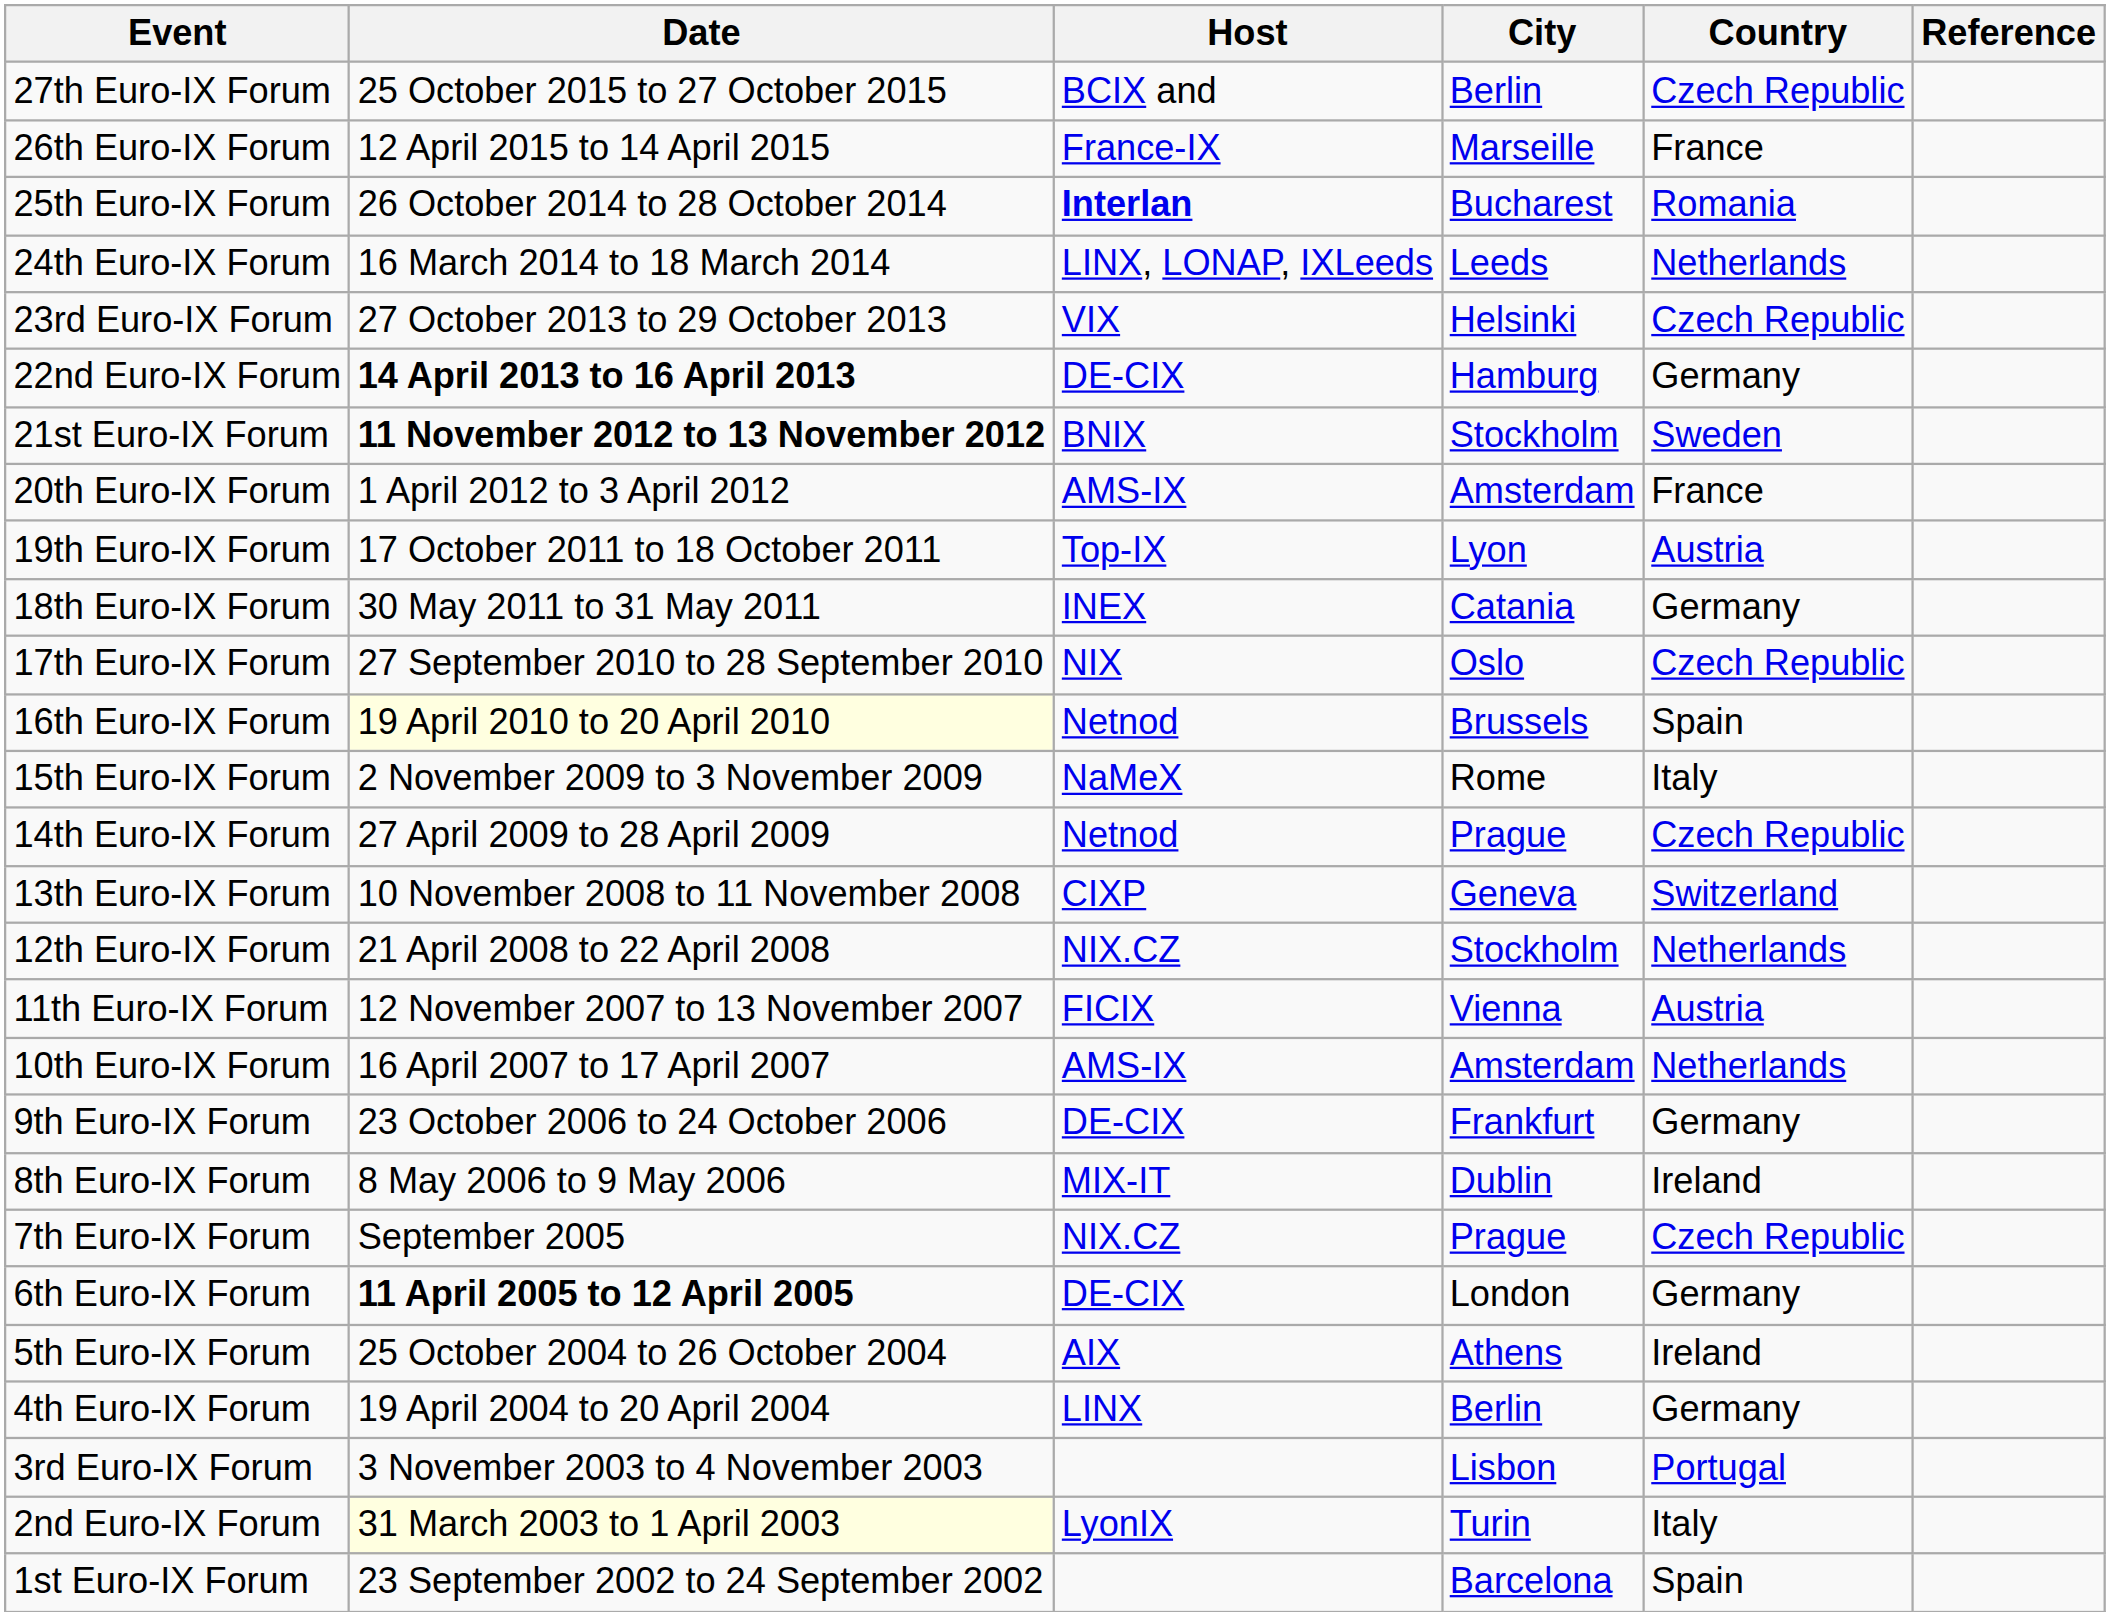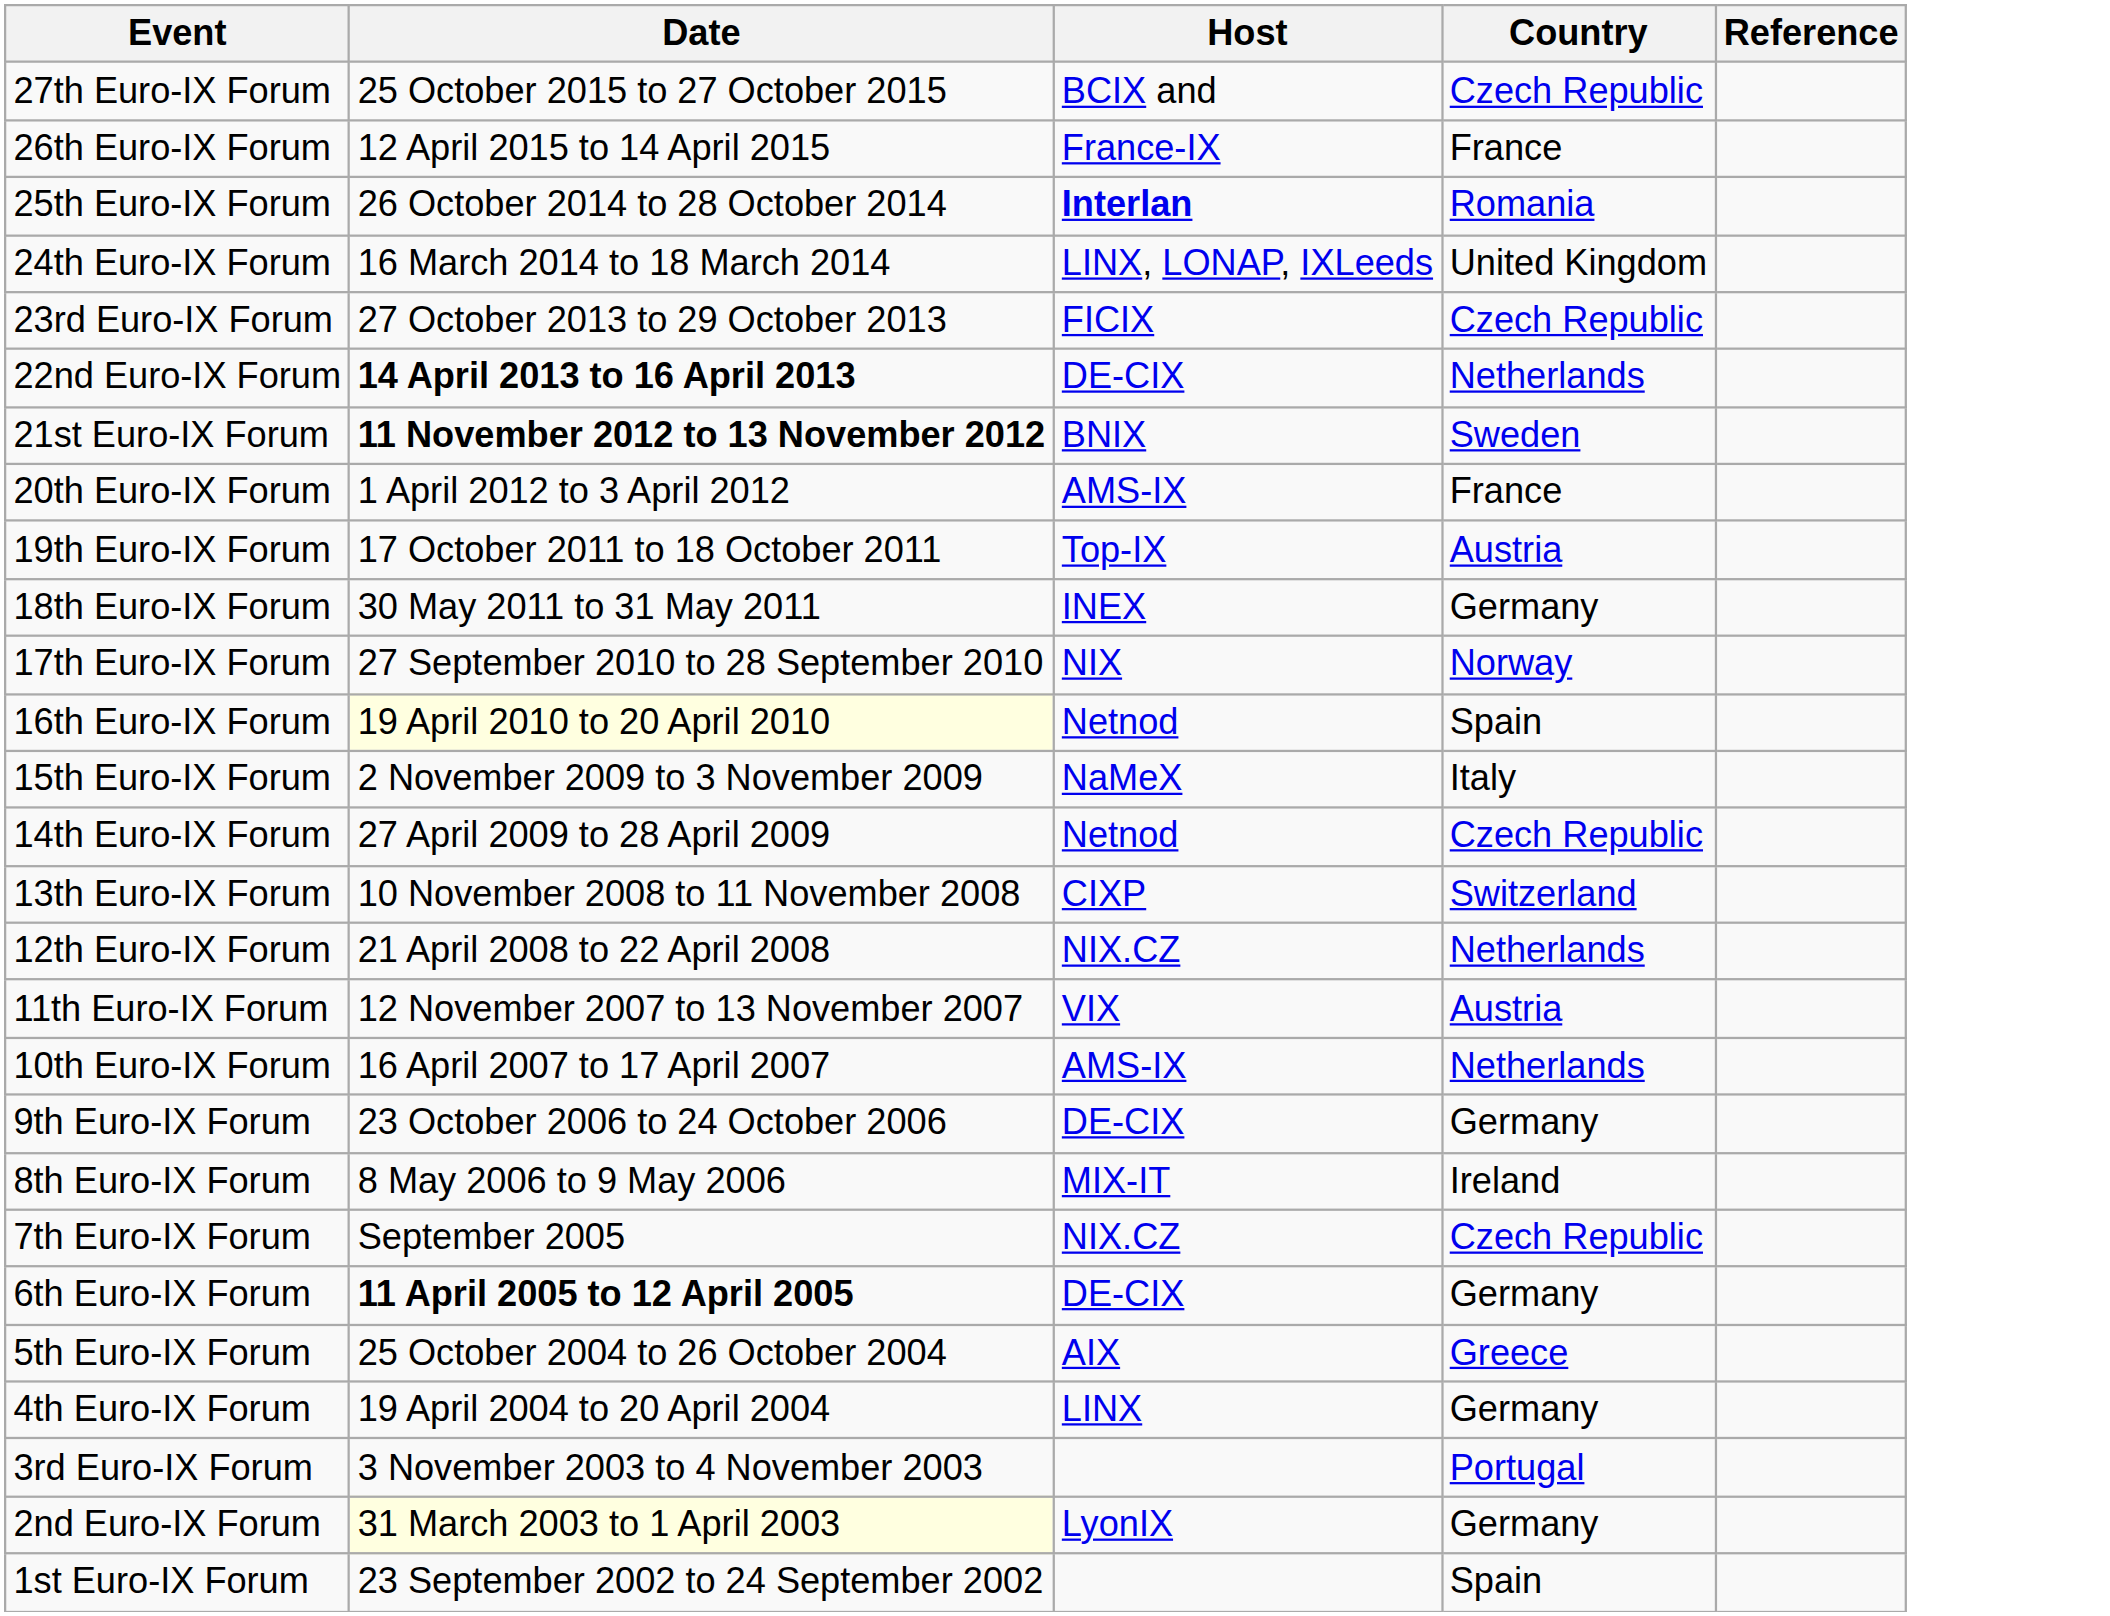 <table class="sortable wikitable">
 <tr>
 <th>Event</th>
 <th>Date</th>
 <th>Host</th>
-<th>City</th>
 <th>Country</th>
 <th>Reference</th>
 </tr>
 <tr>
 <td>27th Euro-IX Forum</td>
 <td>25 October 2015 to 27 October 2015</td>
 <td><a href='#'>BCIX</a> and </td>
-<td><a href='#'>Berlin</a></td>
 <td><a href='#'>Czech Republic</a></td>
 <td></td>
 </tr>
 <tr>
 <td>26th Euro-IX Forum</td>
 <td>12 April 2015 to 14 April 2015</td>
 <td><a href='#'>France-IX</a></td>
-<td><a href='#'>Marseille</a></td>
 <td>France</td>
 <td></td>
 </tr>
 <tr>
 <td>25th Euro-IX Forum</td>
 <td>26 October 2014 to 28 October 2014</td>
 <td><strong><a href='#'>Interlan</a></strong></td>
-<td><a href='#'>Bucharest</a></td>
 <td><a href='#'>Romania</a></td>
 <td></td>
 </tr>
 <tr>
 <td>24th Euro-IX Forum</td>
 <td>16 March 2014 to 18 March 2014</td>
 <td><a href='#'>LINX</a>, <a href='#'>LONAP</a>, <a href='#'>IXLeeds</a></td>
-<td><a href='#'>Leeds</a></td>
-<td><a href='#'>Netherlands</a></td>
+<td>United Kingdom</td>
 <td></td>
 </tr>
 <tr>
 <td>23rd Euro-IX Forum</td>
 <td>27 October 2013 to 29 October 2013</td>
-<td><a href='#'>VIX</a></td>
-<td><a href='#'>Helsinki</a></td>
+<td><a href='#'>FICIX</a></td>
 <td><a href='#'>Czech Republic</a></td>
 <td></td>
 </tr>
 <tr>
 <td>22nd Euro-IX Forum</td>
 <td><strong>14 April 2013 to 16 April 2013</strong></td>
 <td><a href='#'>DE-CIX</a></td>
-<td><a href='#'>Hamburg</a></td>
-<td>Germany</td>
+<td><a href='#'>Netherlands</a></td>
 <td></td>
 </tr>
 <tr>
 <td>21st Euro-IX Forum</td>
 <td><strong>11 November 2012 to 13 November 2012</strong></td>
 <td><a href='#'>BNIX</a></td>
-<td><a href='#'>Stockholm</a></td>
 <td><a href='#'>Sweden</a></td>
 <td></td>
 </tr>
 <tr>
 <td>20th Euro-IX Forum</td>
 <td>1 April 2012 to 3 April 2012</td>
 <td><a href='#'>AMS-IX</a></td>
-<td><a href='#'>Amsterdam</a></td>
 <td>France</td>
 <td></td>
 </tr>
 <tr>
 <td>19th Euro-IX Forum</td>
 <td>17 October 2011 to 18 October 2011</td>
 <td><a href='#'>Top-IX</a></td>
-<td><a href='#'>Lyon</a></td>
 <td><a href='#'>Austria</a></td>
 <td></td>
 </tr>
 <tr>
 <td>18th Euro-IX Forum</td>
 <td>30 May 2011 to 31 May 2011</td>
 <td><a href='#'>INEX</a></td>
-<td><a href='#'>Catania</a></td>
 <td>Germany</td>
 <td></td>
 </tr>
 <tr>
 <td>17th Euro-IX Forum</td>
 <td>27 September 2010 to 28 September 2010</td>
 <td><a href='#'>NIX</a></td>
-<td><a href='#'>Oslo</a></td>
-<td><a href='#'>Czech Republic</a></td>
+<td><a href='#'>Norway</a></td>
 <td></td>
 </tr>
 <tr>
 <td>16th Euro-IX Forum</td>
 <td style="background: lightyellow;">19 April 2010 to 20 April 2010</td>
 <td><a href='#'>Netnod</a></td>
-<td><a href='#'>Brussels</a></td>
 <td>Spain</td>
 <td></td>
 </tr>
 <tr>
 <td>15th Euro-IX Forum</td>
 <td>2 November 2009 to 3 November 2009</td>
 <td><a href='#'>NaMeX</a></td>
-<td>Rome</td>
 <td>Italy</td>
 <td></td>
 </tr>
 <tr>
 <td>14th Euro-IX Forum</td>
 <td>27 April 2009 to 28 April 2009</td>
 <td><a href='#'>Netnod</a></td>
-<td><a href='#'>Prague</a></td>
 <td><a href='#'>Czech Republic</a></td>
 <td></td>
 </tr>
 <tr>
 <td>13th Euro-IX Forum</td>
 <td>10 November 2008 to 11 November 2008</td>
 <td><a href='#'>CIXP</a></td>
-<td><a href='#'>Geneva</a></td>
 <td><a href='#'>Switzerland</a></td>
 <td></td>
 </tr>
 <tr>
 <td>12th Euro-IX Forum</td>
 <td>21 April 2008 to 22 April 2008</td>
 <td><a href='#'>NIX.CZ</a></td>
-<td><a href='#'>Stockholm</a></td>
 <td><a href='#'>Netherlands</a></td>
 <td></td>
 </tr>
 <tr>
 <td>11th Euro-IX Forum</td>
 <td>12 November 2007 to 13 November 2007</td>
-<td><a href='#'>FICIX</a></td>
-<td><a href='#'>Vienna</a></td>
+<td><a href='#'>VIX</a></td>
 <td><a href='#'>Austria</a></td>
 <td></td>
 </tr>
 <tr>
 <td>10th Euro-IX Forum</td>
 <td>16 April 2007 to 17 April 2007</td>
 <td><a href='#'>AMS-IX</a></td>
-<td><a href='#'>Amsterdam</a></td>
 <td><a href='#'>Netherlands</a></td>
 <td></td>
 </tr>
 <tr>
 <td>9th Euro-IX Forum</td>
 <td>23 October 2006 to 24 October 2006</td>
 <td><a href='#'>DE-CIX</a></td>
-<td><a href='#'>Frankfurt</a></td>
 <td>Germany</td>
 <td></td>
 </tr>
 <tr>
 <td>8th Euro-IX Forum</td>
 <td>8 May 2006 to 9 May 2006</td>
 <td><a href='#'>MIX-IT</a></td>
-<td><a href='#'>Dublin</a></td>
 <td>Ireland</td>
 <td></td>
 </tr>
 <tr>
 <td>7th Euro-IX Forum</td>
 <td>September 2005</td>
 <td><a href='#'>NIX.CZ</a></td>
-<td><a href='#'>Prague</a></td>
 <td><a href='#'>Czech Republic</a></td>
 <td></td>
 </tr>
 <tr>
 <td>6th Euro-IX Forum</td>
 <td><strong>11 April 2005 to 12 April 2005</strong></td>
 <td><a href='#'>DE-CIX</a></td>
-<td>London</td>
 <td>Germany</td>
 <td></td>
 </tr>
 <tr>
 <td>5th Euro-IX Forum</td>
 <td>25 October 2004 to 26 October 2004</td>
 <td><a href='#'>AIX</a></td>
-<td><a href='#'>Athens</a></td>
-<td>Ireland</td>
+<td><a href='#'>Greece</a></td>
 <td></td>
 </tr>
 <tr>
 <td>4th Euro-IX Forum</td>
 <td>19 April 2004 to 20 April 2004</td>
 <td><a href='#'>LINX</a></td>
-<td><a href='#'>Berlin</a></td>
 <td>Germany</td>
 <td></td>
 </tr>
 <tr>
 <td>3rd Euro-IX Forum</td>
 <td>3 November 2003 to 4 November 2003</td>
 <td></td>
-<td><a href='#'>Lisbon</a></td>
 <td><a href='#'>Portugal</a></td>
 <td></td>
 </tr>
 <tr>
 <td>2nd Euro-IX Forum</td>
 <td style="background: lightyellow;">31 March 2003 to 1 April 2003</td>
 <td><a href='#'>LyonIX</a></td>
-<td><a href='#'>Turin</a></td>
-<td>Italy</td>
+<td>Germany</td>
 <td></td>
 </tr>
 <tr>
 <td>1st Euro-IX Forum</td>
 <td>23 September 2002 to 24 September 2002</td>
 <td></td>
-<td><a href='#'>Barcelona</a></td>
 <td>Spain</td>
 <td></td>
 </tr>
 </table>
